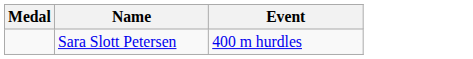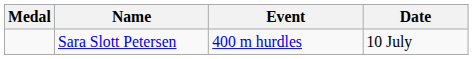 <table class="wikitable" style="font-size:100%">
 <tr>
 <th>Medal</th>
 <th width=150>Name</th>
 <th width=150>Event</th>
+<th width=100>Date</th>
 </tr>
 <tr>
 <td></td>
 <td><a href='#'>Sara Slott Petersen</a></td>
 <td><a href='#'>400 m hurdles</a></td>
+<td>10 July</td>
 </tr>
 </table>
